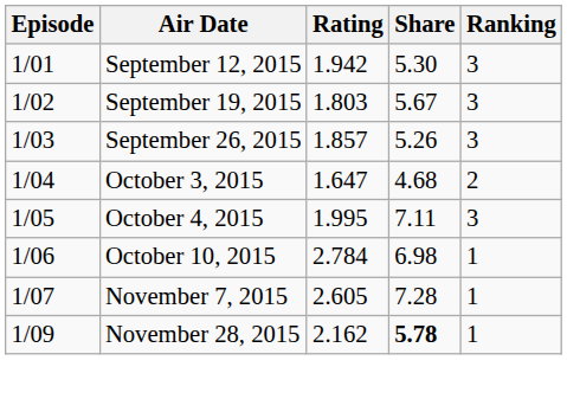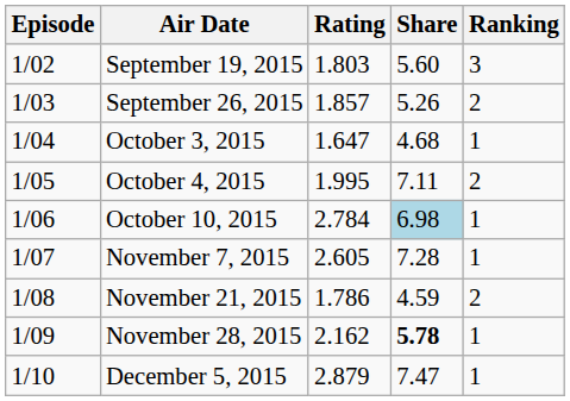 <table class="wikitable">
 <tr>
 <th>Episode</th>
 <th>Air Date</th>
 <th>Rating</th>
 <th>Share</th>
 <th>Ranking</th>
 </tr>
 <tr>
-<td>1/01</td>
-<td>September 12, 2015</td>
-<td>1.942</td>
-<td>5.30</td>
-<td>3</td>
-</tr>
-<tr>
 <td>1/02</td>
 <td>September 19, 2015</td>
 <td>1.803</td>
-<td>5.67</td>
+<td>5.60</td>
 <td>3</td>
 </tr>
 <tr>
 <td>1/03</td>
 <td>September 26, 2015</td>
 <td>1.857</td>
 <td>5.26</td>
-<td>3</td>
+<td>2</td>
 </tr>
 <tr>
 <td>1/04</td>
 <td>October 3, 2015</td>
 <td>1.647</td>
 <td>4.68</td>
-<td>2</td>
+<td>1</td>
 </tr>
 <tr>
 <td>1/05</td>
 <td>October 4, 2015</td>
 <td>1.995</td>
 <td>7.11</td>
-<td>3</td>
+<td>2</td>
 </tr>
 <tr>
 <td>1/06</td>
 <td>October 10, 2015</td>
 <td>2.784</td>
-<td>6.98</td>
+<td style="background: lightblue;">6.98</td>
 <td>1</td>
 </tr>
 <tr>
 <td>1/07</td>
 <td>November 7, 2015</td>
 <td>2.605</td>
 <td>7.28</td>
 <td>1</td>
 </tr>
 <tr>
+<td>1/08</td>
+<td>November 21, 2015</td>
+<td>1.786</td>
+<td>4.59</td>
+<td>2</td>
+</tr>
+<tr>
 <td>1/09</td>
 <td>November 28, 2015</td>
 <td>2.162</td>
 <td><strong>5.78</strong></td>
 <td>1</td>
 </tr>
+<tr>
+<td>1/10</td>
+<td>December 5, 2015</td>
+<td>2.879</td>
+<td>7.47</td>
+<td>1</td>
+</tr>
 </table>
